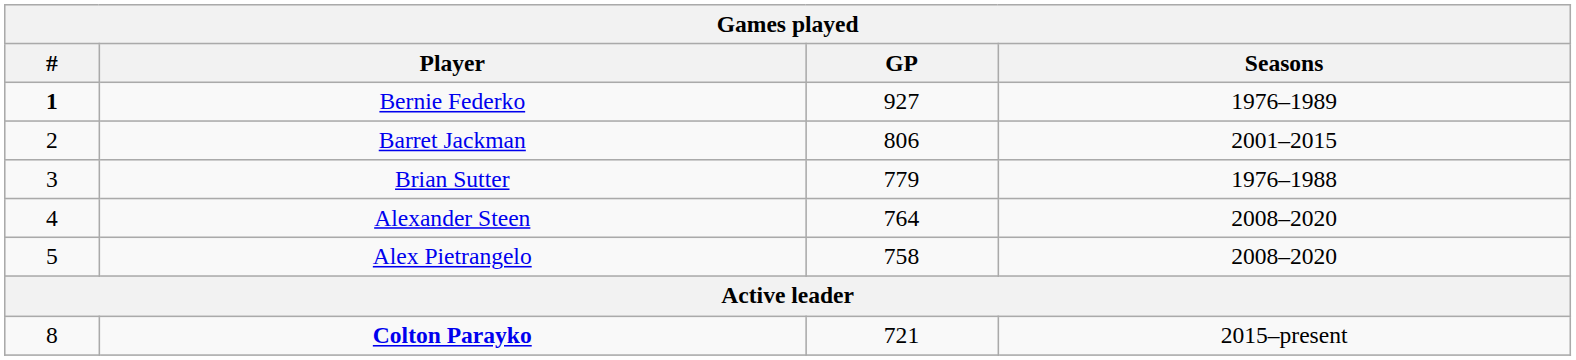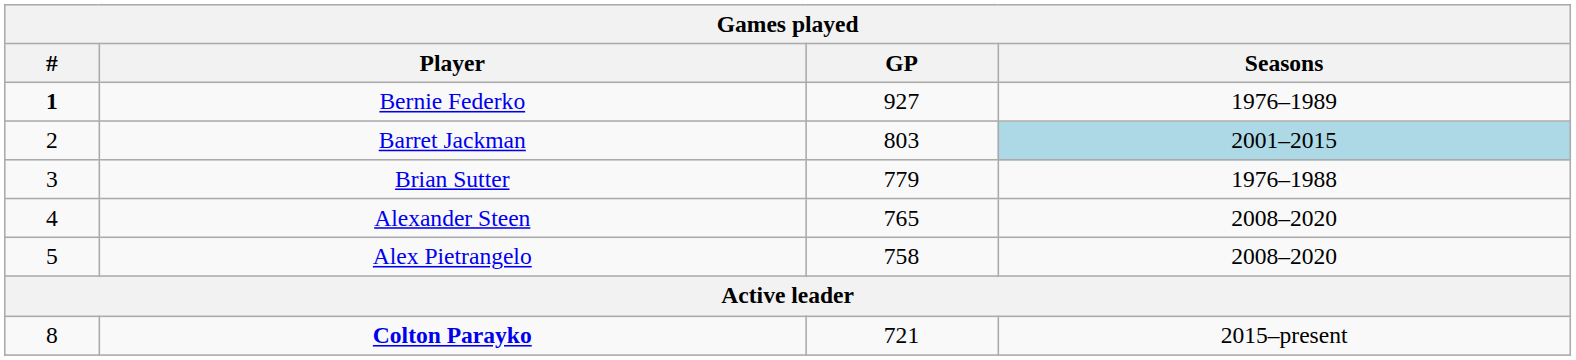 <table class="wikitable" style="text-align: center; font-size: 95%" width="80%">
 <tr>
 <th colspan="4">Games played</th>
 </tr>
 <tr>
 <th>#</th>
 <th>Player</th>
 <th>GP</th>
 <th>Seasons</th>
 </tr>
 <tr>
 <td><strong>1</strong></td>
 <td><a href='#'>Bernie Federko</a></td>
 <td>927</td>
 <td>1976–1989</td>
 </tr>
 <tr>
 <td>2</td>
 <td><a href='#'>Barret Jackman</a></td>
-<td>806</td>
-<td>2001–2015</td>
+<td>803</td>
+<td style="background: lightblue;">2001–2015</td>
 </tr>
 <tr>
 <td>3</td>
 <td><a href='#'>Brian Sutter</a></td>
 <td>779</td>
 <td>1976–1988</td>
 </tr>
 <tr>
 <td>4</td>
 <td><a href='#'>Alexander Steen</a></td>
-<td>764</td>
+<td>765</td>
 <td>2008–2020</td>
 </tr>
 <tr>
 <td>5</td>
 <td><a href='#'>Alex Pietrangelo</a></td>
 <td>758</td>
 <td>2008–2020</td>
 </tr>
 <tr>
 <th colspan="4">Active leader</th>
 </tr>
 <tr>
 <td>8</td>
 <td><strong><a href='#'>Colton Parayko</a></strong></td>
 <td>721</td>
 <td>2015–present</td>
 </tr>
 </table>
